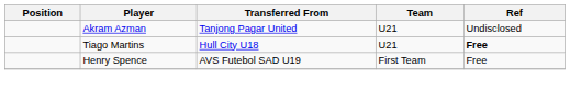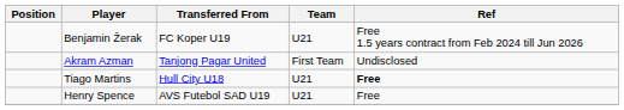 <table class="wikitable sortable" style="width:85%; text-align:center; font-size:85%; text-align:left;">
 <tr>
 <th>Position</th>
 <th>Player</th>
 <th>Transferred From</th>
 <th>Team</th>
 <th>Ref</th>
 </tr>
 <tr>
 <td></td>
+<td> Benjamin Žerak</td>
+<td> FC Koper U19</td>
+<td>U21</td>
+<td>Free  <br> 1.5 years contract from Feb 2024 till Jun 2026 </td>
+</tr>
+<tr>
+<td></td>
 <td> <a href='#'>Akram Azman</a></td>
 <td> <a href='#'>Tanjong Pagar United</a></td>
-<td>U21</td>
+<td>First Team</td>
 <td>Undisclosed </td>
 </tr>
 <tr>
 <td></td>
 <td> Tiago Martins</td>
 <td> <a href='#'>Hull City U18</a></td>
 <td>U21</td>
 <td><strong>Free</strong></td>
 </tr>
 <tr>
 <td></td>
 <td> Henry Spence</td>
 <td> AVS Futebol SAD U19</td>
-<td>First Team</td>
+<td>U21</td>
 <td>Free</td>
 </tr>
 <tr>
 </tr>
 </table>
